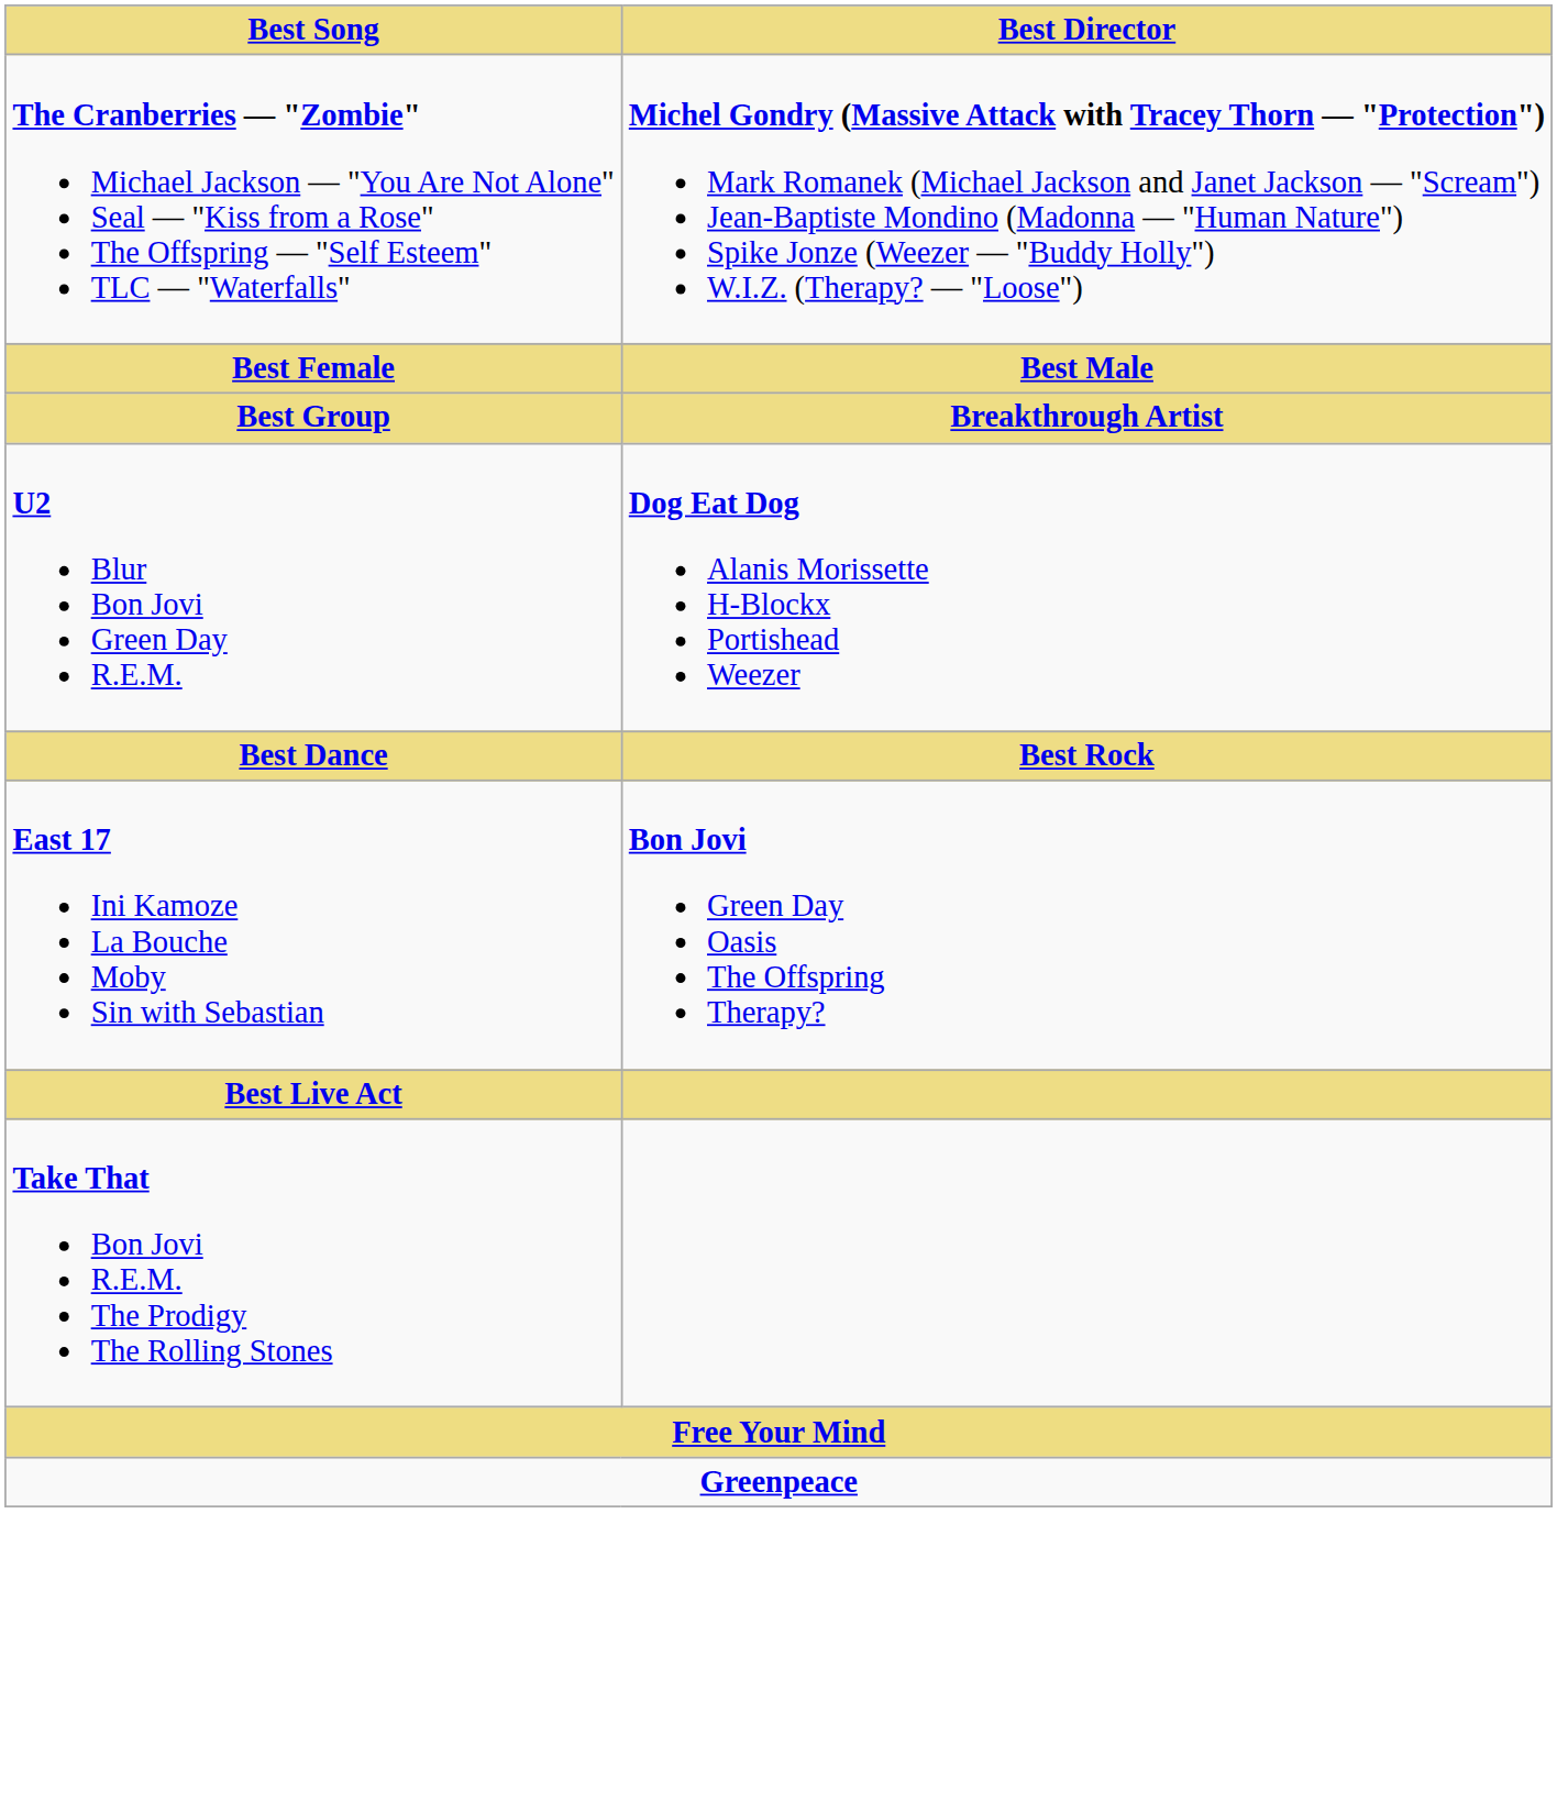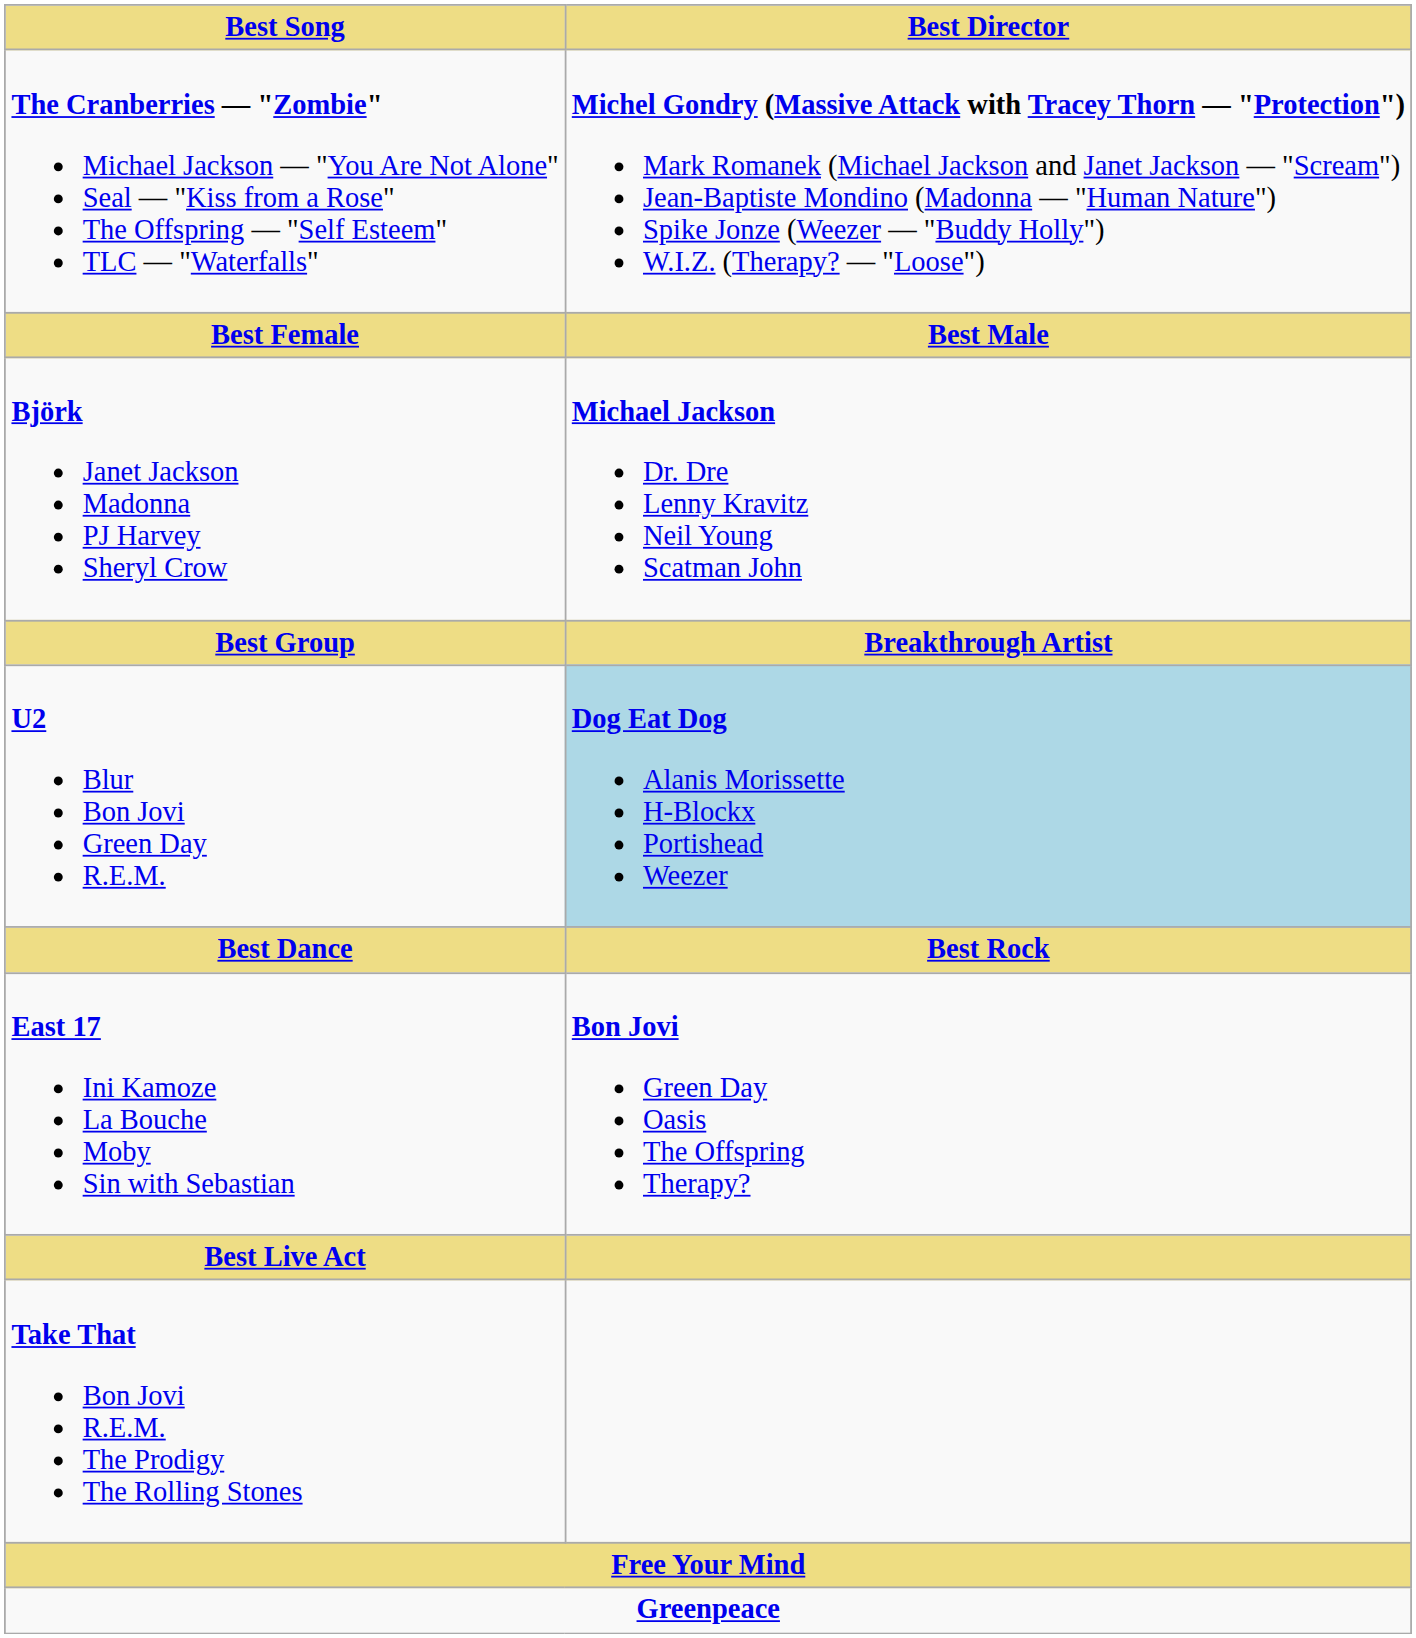 <table class=wikitable style="width="100%">
 <tr>
 <th style="background:#EEDD85; width=50%"><a href='#'>Best Song</a></th>
 <th style="background:#EEDD85; width=50%"><a href='#'>Best Director</a></th>
 </tr>
 <tr>
 <td valign="top"><br><strong><a href='#'>The Cranberries</a> — "<a href='#'>Zombie</a>"</strong><ul><li><a href='#'>Michael Jackson</a> — "<a href='#'>You Are Not Alone</a>"</li><li><a href='#'>Seal</a> — "<a href='#'>Kiss from a Rose</a>"</li><li><a href='#'>The Offspring</a> — "<a href='#'>Self Esteem</a>"</li><li><a href='#'>TLC</a> — "<a href='#'>Waterfalls</a>"</li></ul></td>
 <td valign="top"><br><strong><a href='#'>Michel Gondry</a> (<a href='#'>Massive Attack</a> with <a href='#'>Tracey Thorn</a> — "<a href='#'>Protection</a>")</strong><ul><li><a href='#'>Mark Romanek</a> (<a href='#'>Michael Jackson</a> and <a href='#'>Janet Jackson</a> — "<a href='#'>Scream</a>")</li><li><a href='#'>Jean-Baptiste Mondino</a> (<a href='#'>Madonna</a> — "<a href='#'>Human Nature</a>")</li><li><a href='#'>Spike Jonze</a> (<a href='#'>Weezer</a> — "<a href='#'>Buddy Holly</a>")</li><li><a href='#'>W.I.Z.</a> (<a href='#'>Therapy?</a> — "<a href='#'>Loose</a>")</li></ul></td>
 </tr>
 <tr>
 <th style="background:#EEDD85; width=50%"><a href='#'>Best Female</a></th>
 <th style="background:#EEDD85; width=50%"><a href='#'>Best Male</a></th>
 </tr>
 <tr>
+<td valign="top"><br><strong><a href='#'>Björk</a></strong><ul><li><a href='#'>Janet Jackson</a></li><li><a href='#'>Madonna</a></li><li><a href='#'>PJ Harvey</a></li><li><a href='#'>Sheryl Crow</a></li></ul></td>
+<td valign="top"><br><strong><a href='#'>Michael Jackson</a></strong><ul><li><a href='#'>Dr. Dre</a></li><li><a href='#'>Lenny Kravitz</a></li><li><a href='#'>Neil Young</a></li><li><a href='#'>Scatman John</a></li></ul></td>
+</tr>
+<tr>
 <th style="background:#EEDD85; width=50%"><a href='#'>Best Group</a></th>
 <th style="background:#EEDD85; width=50%"><a href='#'>Breakthrough Artist</a></th>
 </tr>
 <tr>
 <td valign="top"><br><strong><a href='#'>U2</a></strong><ul><li><a href='#'>Blur</a></li><li><a href='#'>Bon Jovi</a></li><li><a href='#'>Green Day</a></li><li><a href='#'>R.E.M.</a></li></ul></td>
-<td valign="top"><br><strong><a href='#'>Dog Eat Dog</a></strong><ul><li><a href='#'>Alanis Morissette</a></li><li><a href='#'>H-Blockx</a></li><li><a href='#'>Portishead</a></li><li><a href='#'>Weezer</a></li></ul></td>
+<td valign="top" style="background: lightblue;"><br><strong><a href='#'>Dog Eat Dog</a></strong><ul><li><a href='#'>Alanis Morissette</a></li><li><a href='#'>H-Blockx</a></li><li><a href='#'>Portishead</a></li><li><a href='#'>Weezer</a></li></ul></td>
 </tr>
 <tr>
 <th style="background:#EEDD85; width=50%"><a href='#'>Best Dance</a></th>
 <th style="background:#EEDD85; width=50%"><a href='#'>Best Rock</a></th>
 </tr>
 <tr>
 <td valign="top"><br><strong><a href='#'>East 17</a></strong><ul><li><a href='#'>Ini Kamoze</a></li><li><a href='#'>La Bouche</a></li><li><a href='#'>Moby</a></li><li><a href='#'>Sin with Sebastian</a></li></ul></td>
 <td valign="top"><br><strong><a href='#'>Bon Jovi</a></strong><ul><li><a href='#'>Green Day</a></li><li><a href='#'>Oasis</a></li><li><a href='#'>The Offspring</a></li><li><a href='#'>Therapy?</a></li></ul></td>
 </tr>
 <tr>
 <th style="background:#EEDD85; width=50%"><a href='#'>Best Live Act</a></th>
 <th style="background:#EEDD85; width=50%"></th>
 </tr>
 <tr>
 <td valign="top"><br><strong><a href='#'>Take That</a></strong><ul><li><a href='#'>Bon Jovi</a></li><li><a href='#'>R.E.M.</a></li><li><a href='#'>The Prodigy</a></li><li><a href='#'>The Rolling Stones</a></li></ul></td>
 <td valign="top"></td>
 </tr>
 <tr>
 <th style="background:#EEDD82; width=50%" colspan="2"><a href='#'>Free Your Mind</a></th>
 </tr>
 <tr>
 <td colspan="2" style="text-align: center;"><strong><a href='#'>Greenpeace</a></strong></td>
 </tr>
 </table>
